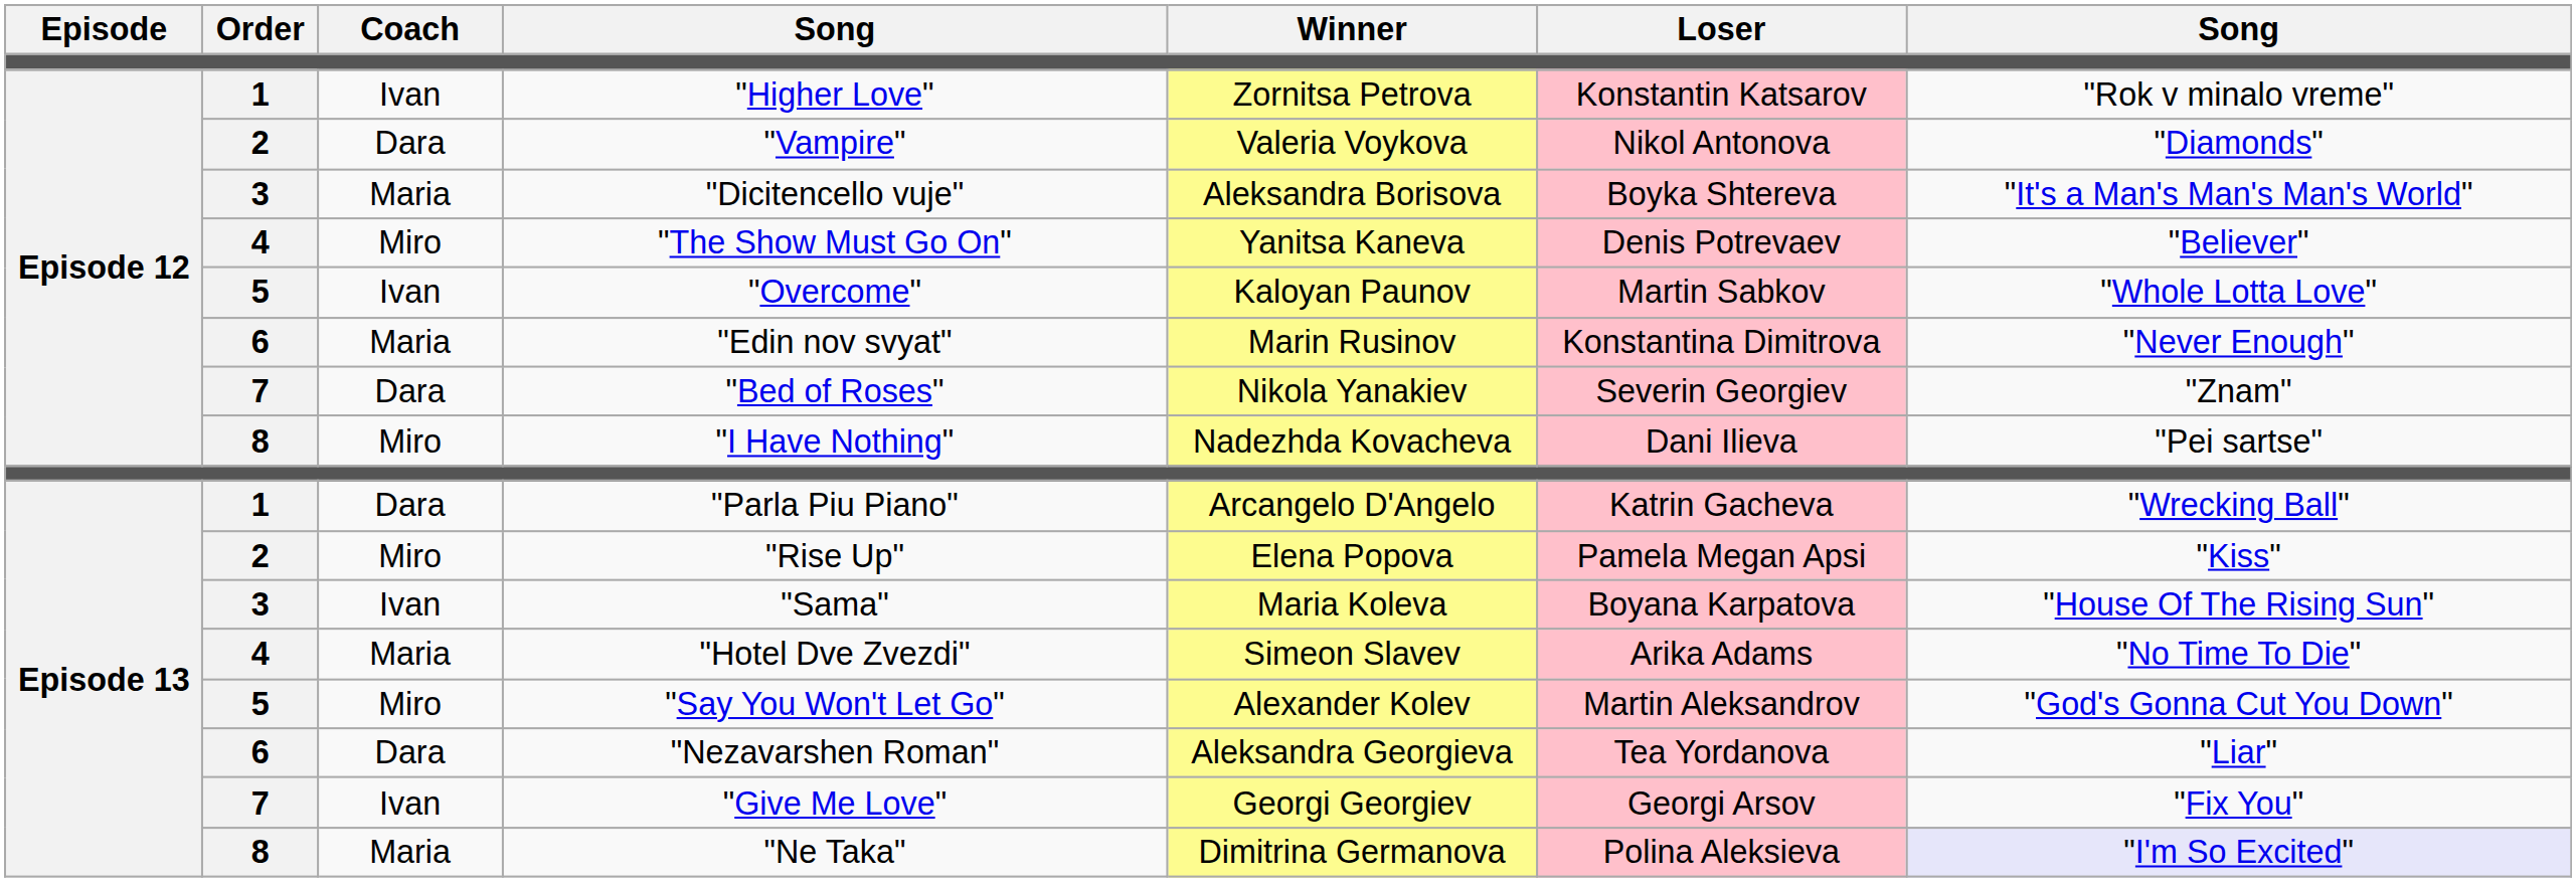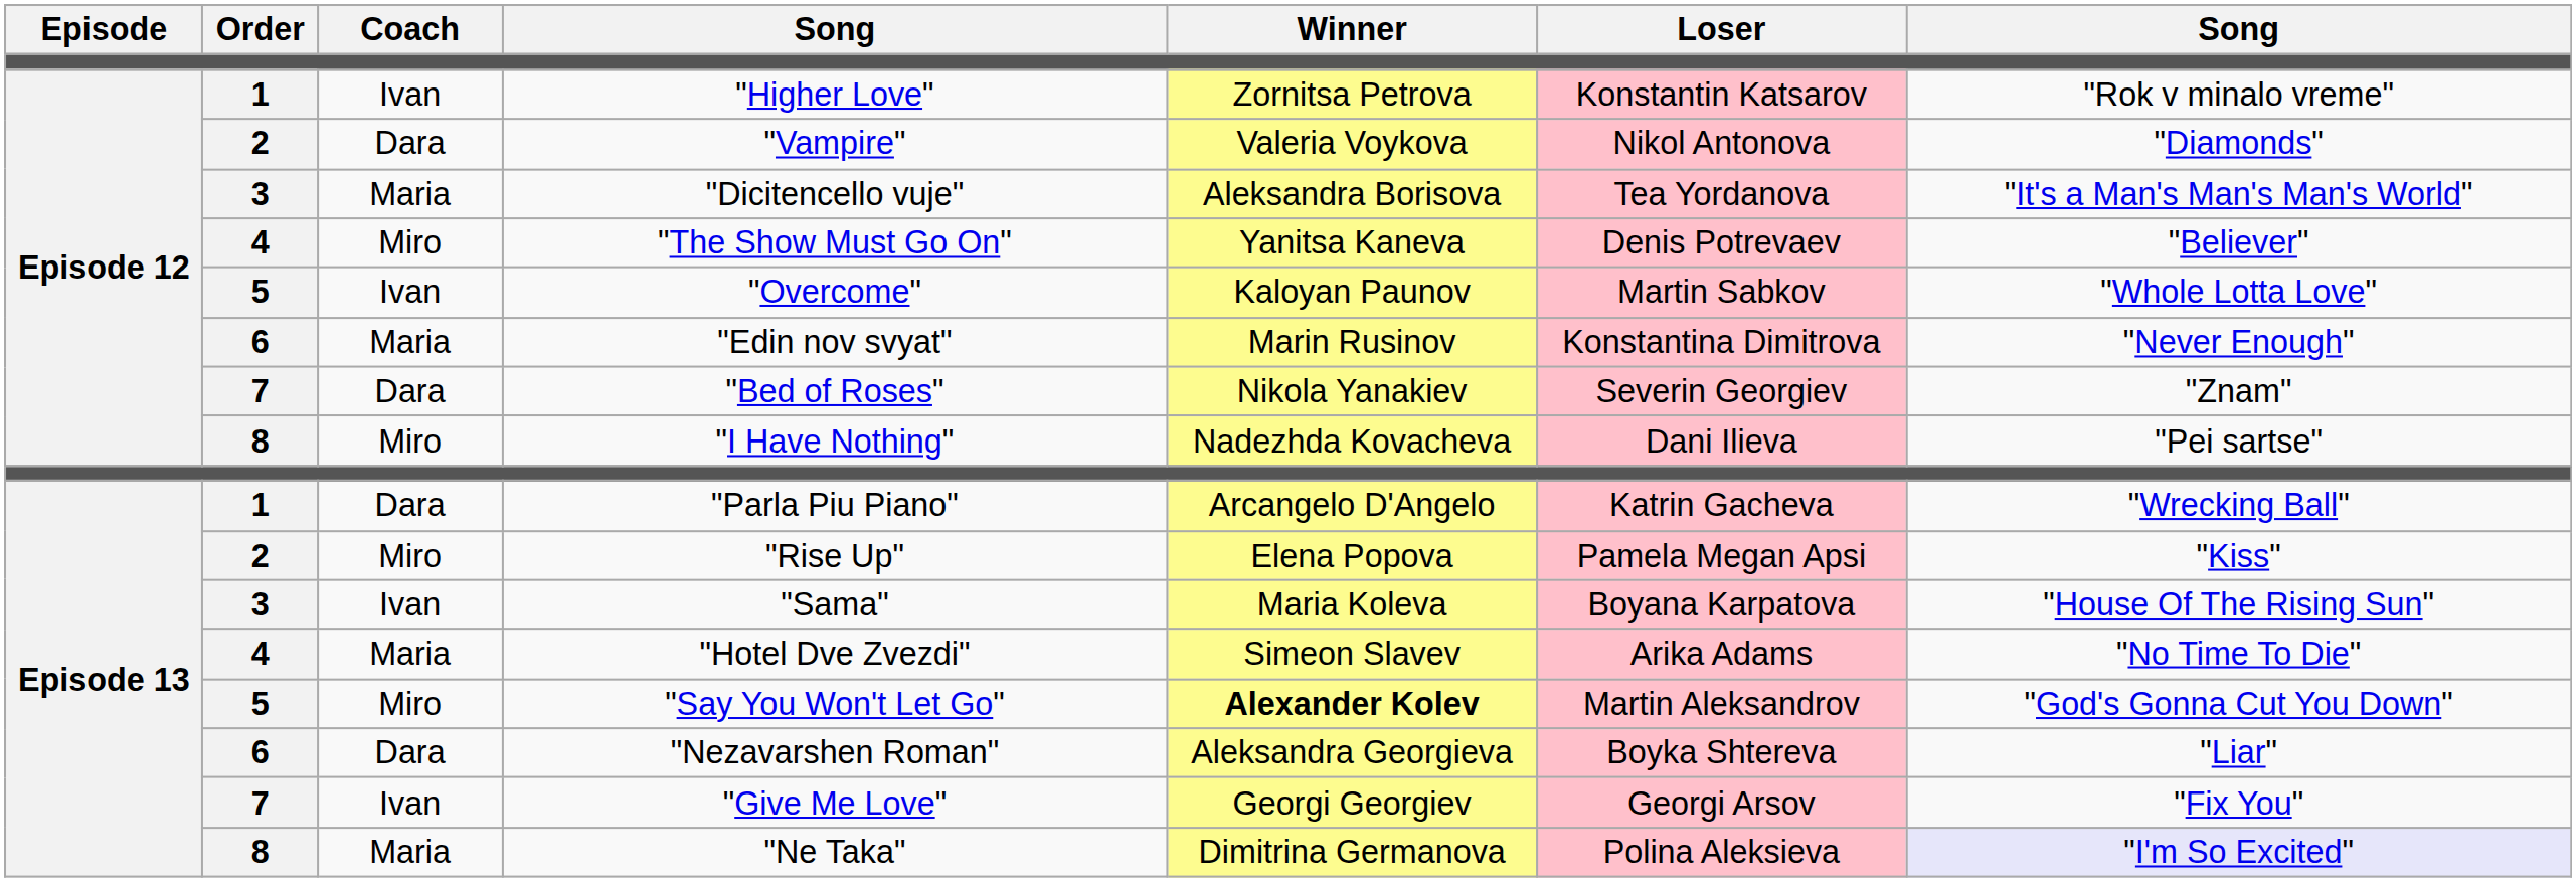 <table class="wikitable" style="text-align:center; line-height:17px; width:100%">
 <tr>
 <th style="width:05%">Episode</th>
 <th style="width:01%">Order</th>
 <th style="width:05%">Coach</th>
 <th style="width:18%">Song</th>
 <th style="width:10%">Winner</th>
 <th style="width:10%">Loser</th>
 <th style="width:18%">Song</th>
 </tr>
 <tr>
 <td colspan="8" style="background:#555"></td>
 </tr>
 <tr>
 <th rowspan="8">Episode 12<br></th>
 <th><strong>1</strong></th>
 <td>Ivan</td>
 <td>"<a href='#'>Higher Love</a>"</td>
 <td style="background:#fdfc8f">Zornitsa Petrova</td>
 <td style="background: pink">Konstantin Katsarov</td>
 <td>"Rok v minalo vreme"</td>
 </tr>
 <tr>
 <th><strong>2</strong></th>
 <td>Dara</td>
 <td>"<a href='#'>Vampire</a>"</td>
 <td style="background:#fdfc8f">Valeria Voykova</td>
 <td style="background: pink">Nikol Antonova</td>
 <td>"<a href='#'>Diamonds</a>"</td>
 </tr>
 <tr>
 <th><strong>3</strong></th>
 <td>Maria</td>
 <td>"Dicitencello vuje"</td>
 <td style="background:#fdfc8f">Aleksandra Borisova</td>
-<td style="background: pink">Boyka Shtereva</td>
+<td style="background: pink">Tea Yordanova</td>
 <td>"<a href='#'>It's a Man's Man's Man's World</a>"</td>
 </tr>
 <tr>
 <th><strong>4</strong></th>
 <td>Miro</td>
 <td>"<a href='#'>The Show Must Go On</a>"</td>
 <td style="background:#fdfc8f">Yanitsa Kaneva</td>
 <td style="background: pink">Denis Potrevaev</td>
 <td>"<a href='#'>Believer</a>"</td>
 </tr>
 <tr>
 <th><strong>5</strong></th>
 <td>Ivan</td>
 <td>"<a href='#'>Overcome</a>"</td>
 <td style="background:#fdfc8f">Kaloyan Paunov</td>
 <td style="background: pink">Martin Sabkov</td>
 <td>"<a href='#'>Whole Lotta Love</a>"</td>
 </tr>
 <tr>
 <th><strong>6</strong></th>
 <td>Maria</td>
 <td>"Edin nov svyat"</td>
 <td style="background:#fdfc8f">Marin Rusinov</td>
 <td style="background: pink">Konstantina Dimitrova</td>
 <td>"<a href='#'>Never Enough</a>"</td>
 </tr>
 <tr>
 <th><strong>7</strong></th>
 <td>Dara</td>
 <td>"<a href='#'>Bed of Roses</a>"</td>
 <td style="background:#fdfc8f">Nikola Yanakiev</td>
 <td style="background: pink">Severin Georgiev</td>
 <td>"Znam"</td>
 </tr>
 <tr>
 <th><strong>8</strong></th>
 <td>Miro</td>
 <td>"<a href='#'>I Have Nothing</a>"</td>
 <td style="background:#fdfc8f">Nadezhda Kovacheva</td>
 <td style="background: pink">Dani Ilieva</td>
 <td>"Pei sartse"</td>
 </tr>
 <tr>
 <td colspan="8" style="background:#555"></td>
 </tr>
 <tr>
 <th rowspan="8">Episode 13<br></th>
 <th><strong>1</strong></th>
 <td>Dara</td>
 <td>"Parla Piu Piano"</td>
 <td style="background:#fdfc8f">Arcangelo D'Angelo</td>
 <td style="background: pink">Katrin Gacheva</td>
 <td>"<a href='#'>Wrecking Ball</a>"</td>
 </tr>
 <tr>
 <th><strong>2</strong></th>
 <td>Miro</td>
 <td>"Rise Up"</td>
 <td style="background:#fdfc8f">Elena Popova</td>
 <td style="background: pink">Pamela Megan Apsi</td>
 <td>"<a href='#'>Kiss</a>"</td>
 </tr>
 <tr>
 <th><strong>3</strong></th>
 <td>Ivan</td>
 <td>"Sama"</td>
 <td style="background:#fdfc8f">Maria Koleva</td>
 <td style="background: pink">Boyana Karpatova</td>
 <td>"<a href='#'>House Of The Rising Sun</a>"</td>
 </tr>
 <tr>
 <th><strong>4</strong></th>
 <td>Maria</td>
 <td>"Hotel Dve Zvezdi"</td>
 <td style="background:#fdfc8f">Simeon Slavev</td>
 <td style="background: pink">Arika Adams</td>
 <td>"<a href='#'>No Time To Die</a>"</td>
 </tr>
 <tr>
 <th><strong>5</strong></th>
 <td>Miro</td>
 <td>"<a href='#'>Say You Won't Let Go</a>"</td>
-<td style="background:#fdfc8f">Alexander Kolev</td>
+<td style="background:#fdfc8f"><strong>Alexander Kolev</strong></td>
 <td style="background: pink">Martin Aleksandrov</td>
 <td>"<a href='#'>God's Gonna Cut You Down</a>"</td>
 </tr>
 <tr>
 <th><strong>6</strong></th>
 <td>Dara</td>
 <td>"Nezavarshen Roman"</td>
 <td style="background:#fdfc8f">Aleksandra Georgieva</td>
-<td style="background: pink">Tea Yordanova</td>
+<td style="background: pink">Boyka Shtereva</td>
 <td>"<a href='#'>Liar</a>"</td>
 </tr>
 <tr>
 <th><strong>7</strong></th>
 <td>Ivan</td>
 <td>"<a href='#'>Give Me Love</a>"</td>
 <td style="background:#fdfc8f">Georgi Georgiev</td>
 <td style="background: pink">Georgi Arsov</td>
 <td>"<a href='#'>Fix You</a>"</td>
 </tr>
 <tr>
 <th><strong>8</strong></th>
 <td>Maria</td>
 <td>"Ne Taka"</td>
 <td style="background:#fdfc8f">Dimitrina Germanova</td>
 <td style="background: pink">Polina Aleksieva</td>
 <td style="background: lavender;">"<a href='#'>I'm So Excited</a>"</td>
 </tr>
 </table>
